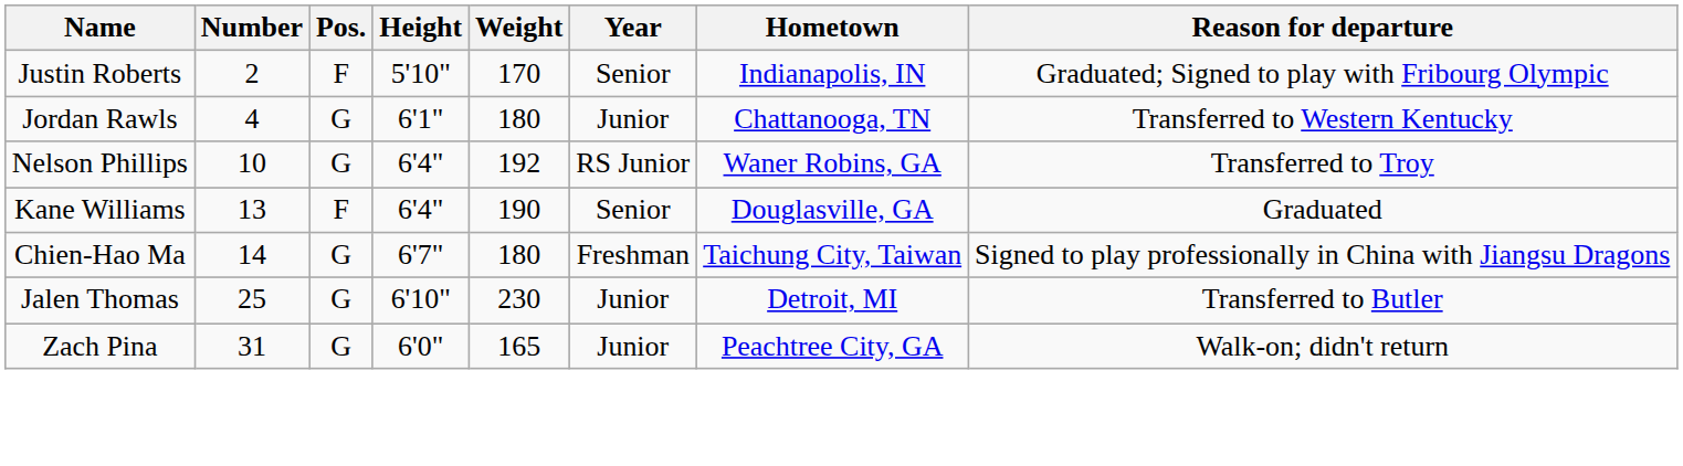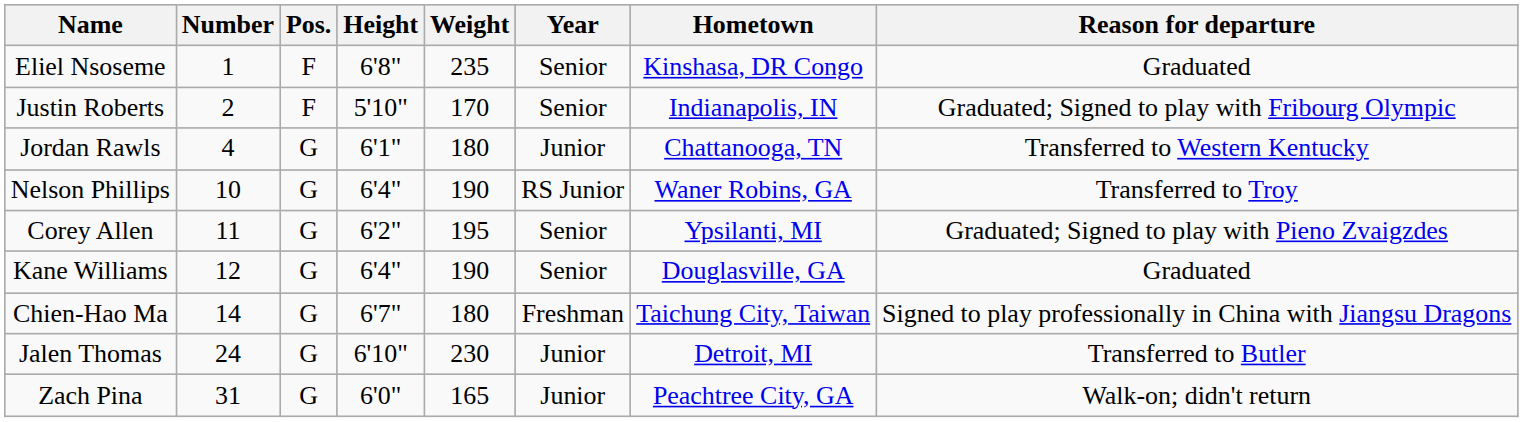 <table class="wikitable sortable sortable" style="text-align: center">
 <tr align=center>
 <th>Name</th>
 <th>Number</th>
 <th>Pos.</th>
 <th>Height</th>
 <th>Weight</th>
 <th>Year</th>
 <th>Hometown</th>
 <th class="wikitable">Reason for departure</th>
+</tr>
+<tr>
+<td>Eliel Nsoseme</td>
+<td>1</td>
+<td>F</td>
+<td>6'8"</td>
+<td>235</td>
+<td>Senior</td>
+<td><a href='#'>Kinshasa, DR Congo</a></td>
+<td>Graduated</td>
 </tr>
 <tr>
 <td>Justin Roberts</td>
 <td>2</td>
 <td>F</td>
 <td>5'10"</td>
 <td>170</td>
 <td>Senior</td>
 <td><a href='#'>Indianapolis, IN</a></td>
 <td>Graduated; Signed to play with <a href='#'>Fribourg Olympic</a></td>
 </tr>
 <tr>
 <td>Jordan Rawls</td>
 <td>4</td>
 <td>G</td>
 <td>6'1"</td>
 <td>180</td>
 <td>Junior</td>
 <td><a href='#'>Chattanooga, TN</a></td>
 <td>Transferred to <a href='#'>Western Kentucky</a></td>
 </tr>
 <tr>
 <td>Nelson Phillips</td>
 <td>10</td>
 <td>G</td>
 <td>6'4"</td>
-<td>192</td>
+<td>190</td>
 <td>RS Junior</td>
 <td><a href='#'>Waner Robins, GA</a></td>
 <td>Transferred to <a href='#'>Troy</a></td>
 </tr>
 <tr>
+<td>Corey Allen</td>
+<td>11</td>
+<td>G</td>
+<td>6'2"</td>
+<td>195</td>
+<td>Senior</td>
+<td><a href='#'>Ypsilanti, MI</a></td>
+<td>Graduated; Signed to play with <a href='#'>Pieno Zvaigzdes</a></td>
+</tr>
+<tr>
 <td>Kane Williams</td>
-<td>13</td>
-<td>F</td>
+<td>12</td>
+<td>G</td>
 <td>6'4"</td>
 <td>190</td>
 <td>Senior</td>
 <td><a href='#'>Douglasville, GA</a></td>
 <td>Graduated</td>
 </tr>
 <tr>
 <td>Chien-Hao Ma</td>
 <td>14</td>
 <td>G</td>
 <td>6'7"</td>
 <td>180</td>
 <td>Freshman</td>
 <td><a href='#'>Taichung City, Taiwan</a></td>
 <td>Signed to play professionally in China with <a href='#'>Jiangsu Dragons</a></td>
 </tr>
 <tr>
 <td>Jalen Thomas</td>
-<td>25</td>
+<td>24</td>
 <td>G</td>
 <td>6'10"</td>
 <td>230</td>
 <td>Junior</td>
 <td><a href='#'>Detroit, MI</a></td>
 <td>Transferred to <a href='#'>Butler</a></td>
 </tr>
 <tr>
 <td>Zach Pina</td>
 <td>31</td>
 <td>G</td>
 <td>6'0"</td>
 <td>165</td>
 <td>Junior</td>
 <td><a href='#'>Peachtree City, GA</a></td>
 <td>Walk-on; didn't return</td>
 </tr>
 </table>
